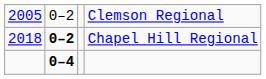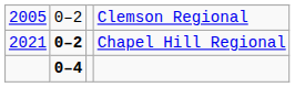 <table class="wikitable">
 <tr>
 <td><a href='#'>2005</a></td>
 <td>0–2</td>
 <td></td>
 <td><a href='#'>Clemson Regional</a></td>
 </tr>
 <tr>
-<td><a href='#'>2018</a></td>
+<td><a href='#'>2021</a></td>
 <td><strong>0–2</strong></td>
 <td></td>
 <td><a href='#'>Chapel Hill Regional</a></td>
 </tr>
 <tr>
 <td></td>
 <td><strong>0–4</strong></td>
 <td><strong></strong></td>
 <td></td>
 </tr>
 </table>
